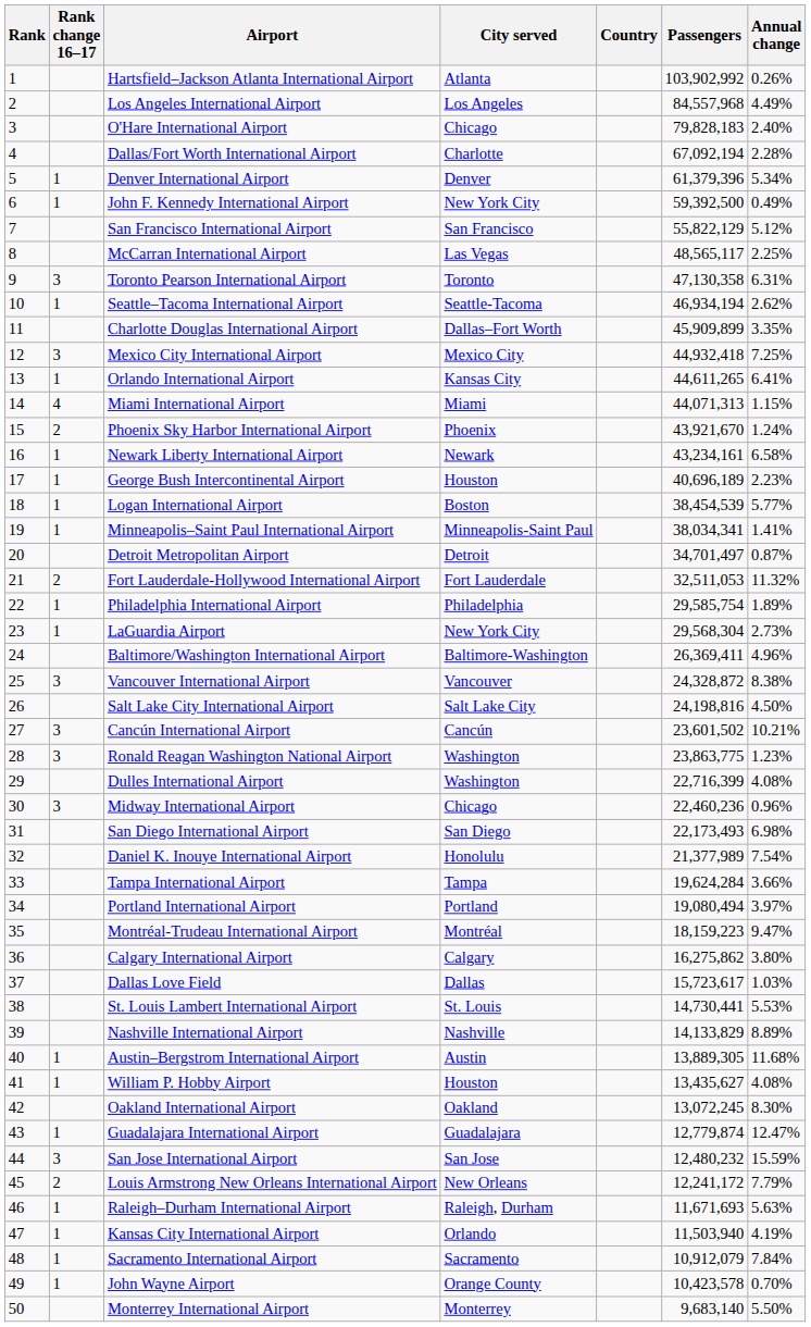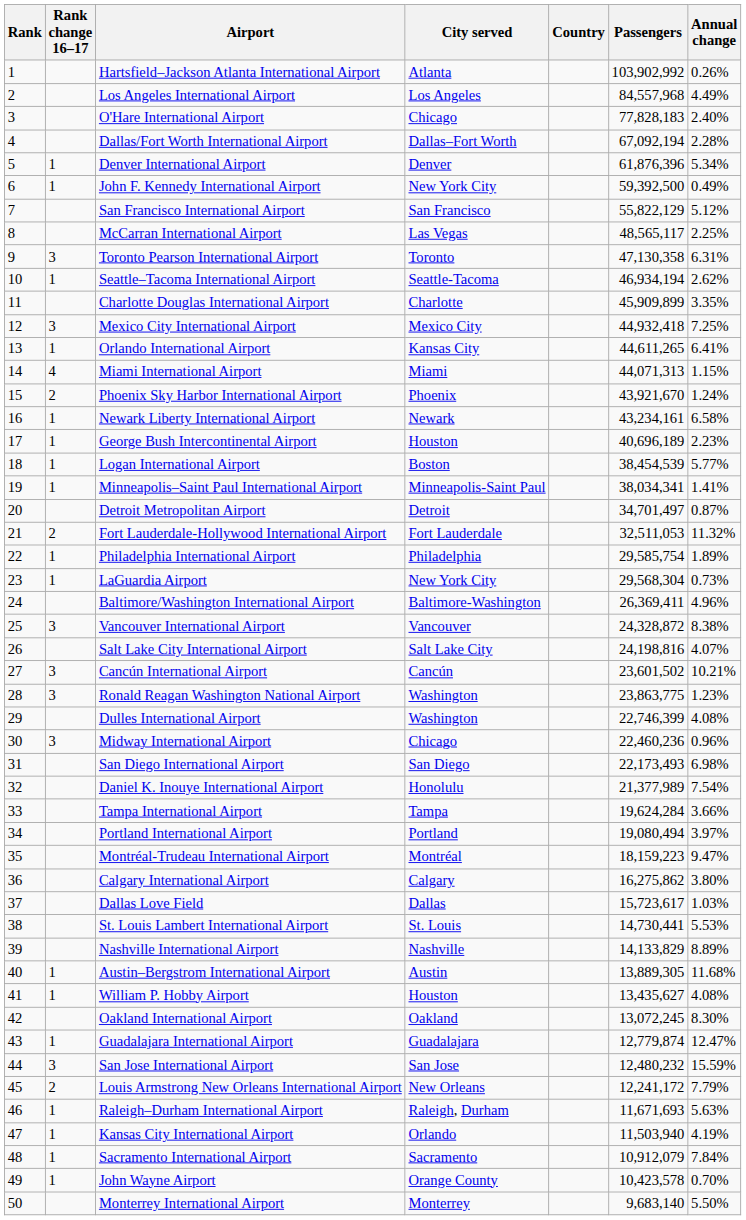 <table class="wikitable sortable">
 <tr>
 <th>Rank</th>
 <th>Rank<br>change<br>16–17</th>
 <th>Airport</th>
 <th>City served</th>
 <th>Country</th>
 <th>Passengers</th>
 <th>Annual<br>change</th>
 </tr>
 <tr>
 <td>1</td>
 <td></td>
 <td><a href='#'>Hartsfield–Jackson Atlanta International Airport</a></td>
 <td><a href='#'>Atlanta</a></td>
 <td></td>
 <td align="right">103,902,992</td>
 <td>0.26%</td>
 </tr>
 <tr>
 <td>2</td>
 <td></td>
 <td><a href='#'>Los Angeles International Airport</a></td>
 <td><a href='#'>Los Angeles</a></td>
 <td></td>
 <td align="right">84,557,968</td>
 <td>4.49%</td>
 </tr>
 <tr>
 <td>3</td>
 <td></td>
 <td><a href='#'>O'Hare International Airport</a></td>
 <td><a href='#'>Chicago</a></td>
 <td></td>
-<td align="right">79,828,183</td>
+<td align="right">77,828,183</td>
 <td>2.40%</td>
 </tr>
 <tr>
 <td>4</td>
 <td></td>
 <td><a href='#'>Dallas/Fort Worth International Airport</a></td>
-<td><a href='#'>Charlotte</a></td>
+<td><a href='#'>Dallas–Fort Worth</a></td>
 <td></td>
 <td align="right">67,092,194</td>
 <td>2.28%</td>
 </tr>
 <tr>
 <td>5</td>
 <td>1</td>
 <td><a href='#'>Denver International Airport</a></td>
 <td><a href='#'>Denver</a></td>
 <td></td>
-<td align="right">61,379,396</td>
+<td align="right">61,876,396</td>
 <td>5.34%</td>
 </tr>
 <tr>
 <td>6</td>
 <td>1</td>
 <td><a href='#'>John F. Kennedy International Airport</a></td>
 <td><a href='#'>New York City</a></td>
 <td></td>
 <td align="right">59,392,500</td>
 <td>0.49%</td>
 </tr>
 <tr>
 <td>7</td>
 <td></td>
 <td><a href='#'>San Francisco International Airport</a></td>
 <td><a href='#'>San Francisco</a></td>
 <td></td>
 <td align="right">55,822,129</td>
 <td>5.12%</td>
 </tr>
 <tr>
 <td>8</td>
 <td></td>
 <td><a href='#'>McCarran International Airport</a></td>
 <td><a href='#'>Las Vegas</a></td>
 <td></td>
 <td align="right">48,565,117</td>
 <td>2.25%</td>
 </tr>
 <tr>
 <td>9</td>
 <td>3</td>
 <td><a href='#'>Toronto Pearson International Airport</a></td>
 <td><a href='#'>Toronto</a></td>
 <td></td>
 <td align="right">47,130,358</td>
 <td>6.31%</td>
 </tr>
 <tr>
 <td>10</td>
 <td>1</td>
 <td><a href='#'>Seattle–Tacoma International Airport</a></td>
 <td><a href='#'>Seattle-Tacoma</a></td>
 <td></td>
 <td align="right">46,934,194</td>
 <td>2.62%</td>
 </tr>
 <tr>
 <td>11</td>
 <td></td>
 <td><a href='#'>Charlotte Douglas International Airport</a></td>
-<td><a href='#'>Dallas–Fort Worth</a></td>
+<td><a href='#'>Charlotte</a></td>
 <td></td>
 <td align="right">45,909,899</td>
 <td>3.35%</td>
 </tr>
 <tr>
 <td>12</td>
 <td>3</td>
 <td><a href='#'>Mexico City International Airport</a></td>
 <td><a href='#'>Mexico City</a></td>
 <td></td>
 <td align="right">44,932,418</td>
 <td>7.25%</td>
 </tr>
 <tr>
 <td>13</td>
 <td>1</td>
 <td><a href='#'>Orlando International Airport</a></td>
 <td><a href='#'>Kansas City</a></td>
 <td></td>
 <td align="right">44,611,265</td>
 <td>6.41%</td>
 </tr>
 <tr>
 <td>14</td>
 <td>4</td>
 <td><a href='#'>Miami International Airport</a></td>
 <td><a href='#'>Miami</a></td>
 <td></td>
 <td align="right">44,071,313</td>
 <td>1.15%</td>
 </tr>
 <tr>
 <td>15</td>
 <td>2</td>
 <td><a href='#'>Phoenix Sky Harbor International Airport</a></td>
 <td><a href='#'>Phoenix</a></td>
 <td></td>
 <td align="right">43,921,670</td>
 <td>1.24%</td>
 </tr>
 <tr>
 <td>16</td>
 <td>1</td>
 <td><a href='#'>Newark Liberty International Airport</a></td>
 <td><a href='#'>Newark</a></td>
 <td></td>
 <td align="right">43,234,161</td>
 <td>6.58%</td>
 </tr>
 <tr>
 <td>17</td>
 <td>1</td>
 <td><a href='#'>George Bush Intercontinental Airport</a></td>
 <td><a href='#'>Houston</a></td>
 <td></td>
 <td align="right">40,696,189</td>
 <td>2.23%</td>
 </tr>
 <tr>
 <td>18</td>
 <td>1</td>
 <td><a href='#'>Logan International Airport</a></td>
 <td><a href='#'>Boston</a></td>
 <td></td>
 <td align="right">38,454,539</td>
 <td>5.77%</td>
 </tr>
 <tr>
 <td>19</td>
 <td>1</td>
 <td><a href='#'>Minneapolis–Saint Paul International Airport</a></td>
 <td><a href='#'>Minneapolis-Saint Paul</a></td>
 <td></td>
 <td align="right">38,034,341</td>
 <td>1.41%</td>
 </tr>
 <tr>
 <td>20</td>
 <td></td>
 <td><a href='#'>Detroit Metropolitan Airport</a></td>
 <td><a href='#'>Detroit</a></td>
 <td></td>
 <td align="right">34,701,497</td>
 <td>0.87%</td>
 </tr>
 <tr>
 <td>21</td>
 <td>2</td>
 <td><a href='#'>Fort Lauderdale-Hollywood International Airport</a></td>
 <td><a href='#'>Fort Lauderdale</a></td>
 <td></td>
 <td align="right">32,511,053</td>
 <td>11.32%</td>
 </tr>
 <tr>
 <td>22</td>
 <td>1</td>
 <td><a href='#'>Philadelphia International Airport </a></td>
 <td><a href='#'>Philadelphia</a></td>
 <td></td>
 <td align="right">29,585,754</td>
 <td>1.89%</td>
 </tr>
 <tr>
 <td>23</td>
 <td>1</td>
 <td><a href='#'>LaGuardia Airport</a></td>
 <td><a href='#'>New York City</a></td>
 <td></td>
 <td align="right">29,568,304</td>
-<td>2.73%</td>
+<td>0.73%</td>
 </tr>
 <tr>
 <td>24</td>
 <td></td>
 <td><a href='#'>Baltimore/Washington International Airport</a></td>
 <td><a href='#'>Baltimore-Washington</a></td>
 <td></td>
 <td align="right">26,369,411</td>
 <td>4.96%</td>
 </tr>
 <tr>
 <td>25</td>
 <td>3</td>
 <td><a href='#'>Vancouver International Airport</a></td>
 <td><a href='#'>Vancouver</a></td>
 <td></td>
 <td align="right">24,328,872</td>
 <td>8.38%</td>
 </tr>
 <tr>
 <td>26</td>
 <td></td>
 <td><a href='#'>Salt Lake City International Airport</a></td>
 <td><a href='#'>Salt Lake City</a></td>
 <td></td>
 <td align="right">24,198,816</td>
-<td>4.50%</td>
+<td>4.07%</td>
 </tr>
 <tr>
 <td>27</td>
 <td>3</td>
 <td><a href='#'>Cancún International Airport</a></td>
 <td><a href='#'>Cancún</a></td>
 <td></td>
 <td align="right">23,601,502</td>
 <td>10.21%</td>
 </tr>
 <tr>
 <td>28</td>
 <td>3</td>
 <td><a href='#'>Ronald Reagan Washington National Airport</a></td>
 <td><a href='#'>Washington</a></td>
 <td></td>
 <td align="right">23,863,775</td>
 <td>1.23%</td>
 </tr>
 <tr>
 <td>29</td>
 <td></td>
 <td><a href='#'>Dulles International Airport</a></td>
 <td><a href='#'>Washington</a></td>
 <td></td>
-<td align="right">22,716,399</td>
+<td align="right">22,746,399</td>
 <td>4.08%</td>
 </tr>
 <tr>
 <td>30</td>
 <td>3</td>
 <td><a href='#'>Midway International Airport</a></td>
 <td><a href='#'>Chicago</a></td>
 <td></td>
 <td align="right">22,460,236</td>
 <td>0.96%</td>
 </tr>
 <tr>
 <td>31</td>
 <td></td>
 <td><a href='#'>San Diego International Airport</a></td>
 <td><a href='#'>San Diego</a></td>
 <td></td>
 <td align="right">22,173,493</td>
 <td>6.98%</td>
 </tr>
 <tr>
 <td>32</td>
 <td></td>
 <td><a href='#'>Daniel K. Inouye International Airport</a></td>
 <td><a href='#'>Honolulu</a></td>
 <td></td>
 <td align="right">21,377,989</td>
 <td>7.54%</td>
 </tr>
 <tr>
 <td>33</td>
 <td></td>
 <td><a href='#'>Tampa International Airport</a></td>
 <td><a href='#'>Tampa</a></td>
 <td></td>
 <td align="right">19,624,284</td>
 <td>3.66%</td>
 </tr>
 <tr>
 <td>34</td>
 <td></td>
 <td><a href='#'>Portland International Airport</a></td>
 <td><a href='#'>Portland</a></td>
 <td></td>
 <td align="right">19,080,494</td>
 <td>3.97%</td>
 </tr>
 <tr>
 <td>35</td>
 <td></td>
 <td><a href='#'>Montréal-Trudeau International Airport</a></td>
 <td><a href='#'>Montréal</a></td>
 <td></td>
 <td align="right">18,159,223</td>
 <td>9.47%</td>
 </tr>
 <tr>
 <td>36</td>
 <td></td>
 <td><a href='#'>Calgary International Airport</a></td>
 <td><a href='#'>Calgary</a></td>
 <td></td>
 <td align="right">16,275,862</td>
 <td>3.80%</td>
 </tr>
 <tr>
 <td>37</td>
 <td></td>
 <td><a href='#'>Dallas Love Field</a></td>
 <td><a href='#'>Dallas</a></td>
 <td></td>
 <td align="right">15,723,617</td>
 <td>1.03%</td>
 </tr>
 <tr>
 <td>38</td>
 <td></td>
 <td><a href='#'>St. Louis Lambert International Airport</a></td>
 <td><a href='#'>St. Louis</a></td>
 <td></td>
 <td align="right">14,730,441</td>
 <td>5.53%</td>
 </tr>
 <tr>
 <td>39</td>
 <td></td>
 <td><a href='#'>Nashville International Airport</a></td>
 <td><a href='#'>Nashville</a></td>
 <td></td>
 <td align="right">14,133,829</td>
 <td>8.89%</td>
 </tr>
 <tr>
 <td>40</td>
 <td>1</td>
 <td><a href='#'>Austin–Bergstrom International Airport</a></td>
 <td><a href='#'>Austin</a></td>
 <td></td>
 <td align="right">13,889,305</td>
 <td>11.68%</td>
 </tr>
 <tr>
 <td>41</td>
 <td>1</td>
 <td><a href='#'>William P. Hobby Airport</a></td>
 <td><a href='#'>Houston</a></td>
 <td></td>
 <td align="right">13,435,627</td>
 <td>4.08%</td>
 </tr>
 <tr>
 <td>42</td>
 <td></td>
 <td><a href='#'>Oakland International Airport</a></td>
 <td><a href='#'>Oakland</a></td>
 <td></td>
 <td align="right">13,072,245</td>
 <td>8.30%</td>
 </tr>
 <tr>
 <td>43</td>
 <td>1</td>
 <td><a href='#'>Guadalajara International Airport</a></td>
 <td><a href='#'>Guadalajara</a></td>
 <td></td>
 <td align="right">12,779,874</td>
 <td>12.47%</td>
 </tr>
 <tr>
 <td>44</td>
 <td>3</td>
 <td><a href='#'>San Jose International Airport</a></td>
 <td><a href='#'>San Jose</a></td>
 <td></td>
 <td align="right">12,480,232</td>
 <td>15.59%</td>
 </tr>
 <tr>
 <td>45</td>
 <td>2</td>
 <td><a href='#'>Louis Armstrong New Orleans International Airport</a></td>
 <td><a href='#'>New Orleans</a></td>
 <td></td>
 <td align="right">12,241,172</td>
 <td>7.79%</td>
 </tr>
 <tr>
 <td>46</td>
 <td>1</td>
 <td><a href='#'>Raleigh–Durham International Airport</a></td>
 <td><a href='#'>Raleigh</a>, <a href='#'>Durham</a></td>
 <td></td>
 <td align="right">11,671,693</td>
 <td>5.63%</td>
 </tr>
 <tr>
 <td>47</td>
 <td>1</td>
 <td><a href='#'>Kansas City International Airport</a></td>
 <td><a href='#'>Orlando</a></td>
 <td></td>
 <td align="right">11,503,940</td>
 <td>4.19%</td>
 </tr>
 <tr>
 <td>48</td>
 <td>1</td>
 <td><a href='#'>Sacramento International Airport</a></td>
 <td><a href='#'>Sacramento</a></td>
 <td></td>
 <td align="right">10,912,079</td>
 <td>7.84%</td>
 </tr>
 <tr>
 <td>49</td>
 <td>1</td>
 <td><a href='#'>John Wayne Airport</a></td>
 <td><a href='#'>Orange County</a></td>
 <td></td>
 <td align="right">10,423,578</td>
 <td>0.70%</td>
 </tr>
 <tr>
 <td>50</td>
 <td></td>
 <td><a href='#'>Monterrey International Airport</a></td>
 <td><a href='#'>Monterrey</a></td>
 <td></td>
 <td align="right">9,683,140</td>
 <td>5.50%</td>
 </tr>
 </table>
